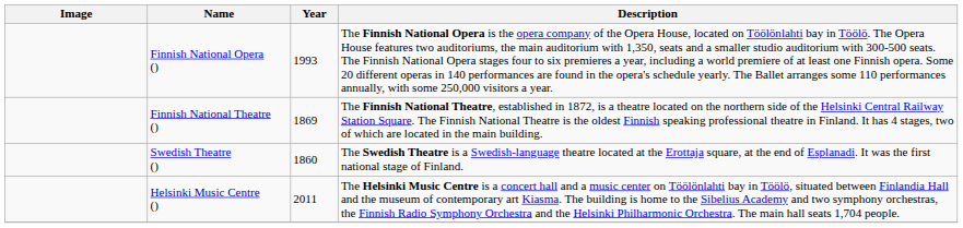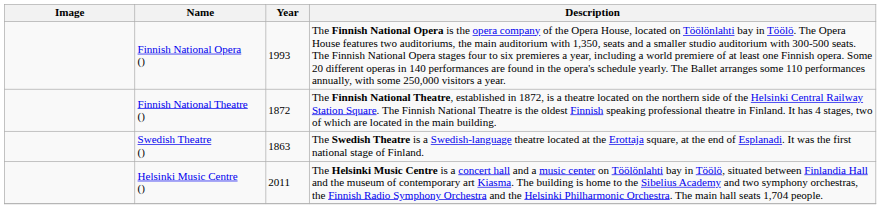 <table class="wikitable sortable" style="width:100%">
 <tr>
 <th scope="col" style="width: 15%;" class="unsortable">Image</th>
 <th scope="col" style="width: 15%;">Name</th>
 <th scope="col" style="width: 5%;">Year</th>
 <th scope="col" style="width: 65%;" class="unsortable">Description</th>
 </tr>
 <tr>
 <td></td>
 <td><a href='#'>Finnish National Opera</a><br>()</td>
 <td>1993</td>
 <td>The <strong>Finnish National Opera</strong> is the <a href='#'>opera company</a> of the Opera House, located on <a href='#'>Töölönlahti</a> bay in <a href='#'>Töölö</a>. The Opera House features two auditoriums, the main auditorium with 1,350, seats and a smaller studio auditorium with 300-500 seats. The Finnish National Opera stages four to six premieres a year, including a world premiere of at least one Finnish opera. Some 20 different operas in 140 performances are found in the opera's schedule yearly. The Ballet arranges some 110 performances annually, with some 250,000 visitors a year.</td>
 </tr>
 <tr>
 <td></td>
 <td><a href='#'>Finnish National Theatre</a><br>()</td>
-<td>1869</td>
+<td>1872</td>
 <td>The <strong>Finnish National Theatre</strong>, established in 1872, is a theatre located on the northern side of the <a href='#'>Helsinki Central Railway Station Square</a>. The Finnish National Theatre is the oldest <a href='#'>Finnish</a> speaking professional theatre in Finland. It has 4 stages, two of which are located in the main building.</td>
 </tr>
 <tr>
 <td></td>
 <td><a href='#'>Swedish Theatre</a><br>()</td>
-<td>1860</td>
+<td>1863</td>
 <td>The <strong>Swedish Theatre</strong> is a <a href='#'>Swedish-language</a> theatre located at the <a href='#'>Erottaja</a> square, at the end of <a href='#'>Esplanadi</a>. It was the first national stage of Finland.</td>
 </tr>
 <tr>
 <td></td>
 <td><a href='#'>Helsinki Music Centre</a><br>()</td>
 <td>2011</td>
 <td>The <strong>Helsinki Music Centre</strong> is a <a href='#'>concert hall</a> and a <a href='#'>music center</a> on <a href='#'>Töölönlahti</a> bay in <a href='#'>Töölö</a>, situated between <a href='#'>Finlandia Hall</a> and the museum of contemporary art <a href='#'>Kiasma</a>. The building is home to the <a href='#'>Sibelius Academy</a> and two symphony orchestras, the <a href='#'>Finnish Radio Symphony Orchestra</a> and the <a href='#'>Helsinki Philharmonic Orchestra</a>. The main hall seats 1,704 people.</td>
 </tr>
 <tr>
 </tr>
 </table>
